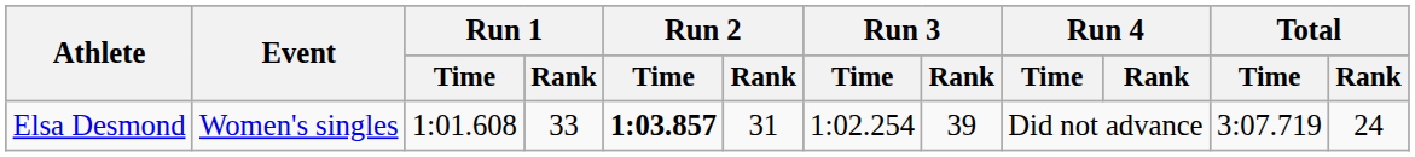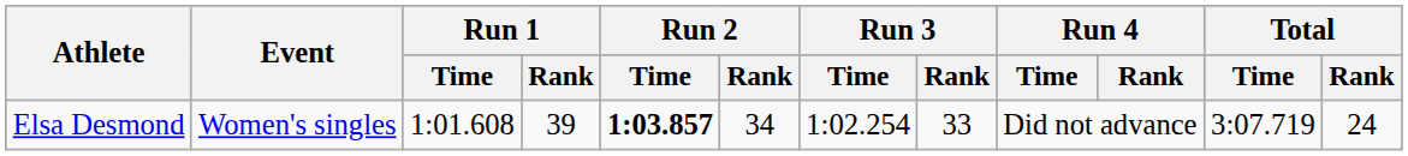 <table class="wikitable" style="font-size:90%">
 <tr>
 <th rowspan="2">Athlete</th>
 <th rowspan="2">Event</th>
 <th colspan=2>Run 1</th>
 <th colspan=2>Run 2</th>
 <th colspan=2>Run 3</th>
 <th colspan=2>Run 4</th>
 <th colspan=2>Total</th>
 </tr>
 <tr style="font-size:95%">
 <th>Time</th>
 <th>Rank</th>
 <th>Time</th>
 <th>Rank</th>
 <th>Time</th>
 <th>Rank</th>
 <th>Time</th>
 <th>Rank</th>
 <th>Time</th>
 <th>Rank</th>
 </tr>
 <tr align=center>
 <td align=left><a href='#'>Elsa Desmond</a></td>
 <td align=left><a href='#'>Women's singles</a></td>
 <td>1:01.608</td>
+<td>39</td>
+<td><strong>1:03.857</strong></td>
+<td>34</td>
+<td>1:02.254</td>
 <td>33</td>
-<td><strong>1:03.857</strong></td>
-<td>31</td>
-<td>1:02.254</td>
-<td>39</td>
 <td colspan="2">Did not advance</td>
 <td>3:07.719</td>
 <td>24</td>
 </tr>
 </table>
